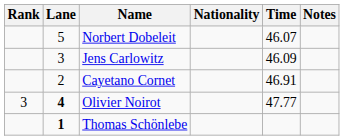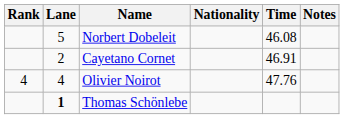 <table class="wikitable sortable" style="text-align:center">
 <tr>
 <th>Rank</th>
 <th>Lane</th>
 <th>Name</th>
 <th>Nationality</th>
 <th>Time</th>
 <th>Notes</th>
 </tr>
 <tr>
 <td></td>
 <td>5</td>
 <td align="left"><a href='#'>Norbert Dobeleit</a></td>
 <td align=left></td>
-<td>46.07</td>
-<td></td>
-</tr>
-<tr>
-<td></td>
-<td>3</td>
-<td align="left"><a href='#'>Jens Carlowitz</a></td>
-<td align=left></td>
-<td>46.09</td>
+<td>46.08</td>
 <td></td>
 </tr>
 <tr>
 <td></td>
 <td>2</td>
 <td align="left"><a href='#'>Cayetano Cornet</a></td>
 <td align=left></td>
 <td>46.91</td>
 <td></td>
 </tr>
 <tr>
-<td>3</td>
-<td><strong>4</strong></td>
+<td>4</td>
+<td>4</td>
 <td align="left"><a href='#'>Olivier Noirot</a></td>
 <td align=left></td>
-<td>47.77</td>
+<td>47.76</td>
 <td></td>
 </tr>
 <tr>
 <td></td>
 <td><strong>1</strong></td>
 <td align="left"><a href='#'>Thomas Schönlebe</a></td>
 <td align=left></td>
 <td></td>
 <td></td>
 </tr>
 </table>
